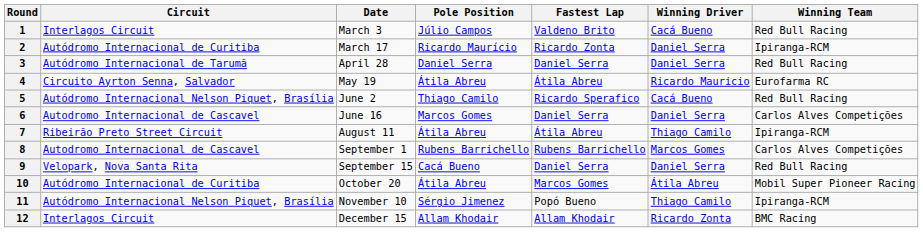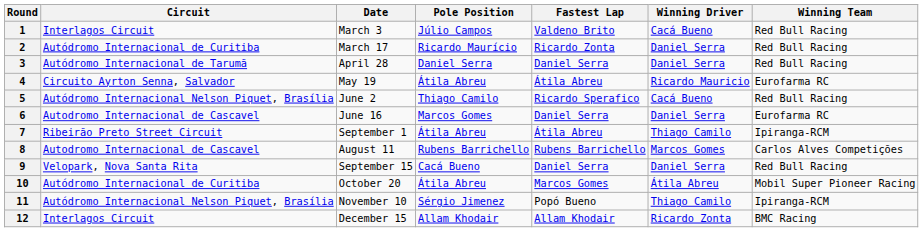 <table class="wikitable" style="font-size: 85%;">
 <tr>
 <th>Round</th>
 <th>Circuit</th>
 <th>Date</th>
 <th>Pole Position</th>
 <th>Fastest Lap</th>
 <th>Winning Driver</th>
 <th>Winning Team</th>
 </tr>
 <tr>
 <th>1</th>
 <td><a href='#'>Interlagos Circuit</a></td>
 <td>March 3</td>
 <td><a href='#'>Júlio Campos</a></td>
 <td><a href='#'>Valdeno Brito</a></td>
 <td><a href='#'>Cacá Bueno</a></td>
 <td>Red Bull Racing</td>
 </tr>
 <tr>
 <th>2</th>
 <td><a href='#'>Autódromo Internacional de Curitiba</a></td>
 <td>March 17</td>
 <td><a href='#'>Ricardo Maurício</a></td>
 <td><a href='#'>Ricardo Zonta</a></td>
 <td><a href='#'>Daniel Serra</a></td>
-<td>Ipiranga-RCM</td>
+<td>Red Bull Racing</td>
 </tr>
 <tr>
 <th>3</th>
 <td><a href='#'>Autódromo Internacional de Tarumã</a></td>
 <td>April 28</td>
 <td><a href='#'>Daniel Serra</a></td>
 <td><a href='#'>Daniel Serra</a></td>
 <td><a href='#'>Daniel Serra</a></td>
 <td>Red Bull Racing</td>
 </tr>
 <tr>
 <th>4</th>
 <td><a href='#'>Circuito Ayrton Senna</a>, <a href='#'>Salvador</a></td>
 <td>May 19</td>
 <td><a href='#'>Átila Abreu</a></td>
 <td><a href='#'>Átila Abreu</a></td>
 <td><a href='#'>Ricardo Mauricio</a></td>
 <td>Eurofarma RC</td>
 </tr>
 <tr>
 <th>5</th>
 <td><a href='#'>Autódromo Internacional Nelson Piquet</a>, <a href='#'>Brasília</a></td>
 <td>June 2</td>
 <td><a href='#'>Thiago Camilo</a></td>
 <td><a href='#'>Ricardo Sperafico</a></td>
 <td><a href='#'>Cacá Bueno</a></td>
 <td>Red Bull Racing</td>
 </tr>
 <tr>
 <th>6</th>
 <td><a href='#'>Autodromo Internacional de Cascavel</a></td>
 <td>June 16</td>
 <td><a href='#'>Marcos Gomes</a></td>
 <td><a href='#'>Daniel Serra</a></td>
 <td><a href='#'>Daniel Serra</a></td>
-<td>Carlos Alves Competições</td>
+<td>Eurofarma RC</td>
 </tr>
 <tr>
 <th>7</th>
 <td><a href='#'>Ribeirão Preto Street Circuit</a></td>
-<td>August 11</td>
+<td>September 1</td>
 <td><a href='#'>Átila Abreu</a></td>
 <td><a href='#'>Átila Abreu</a></td>
 <td><a href='#'>Thiago Camilo</a></td>
 <td>Ipiranga-RCM</td>
 </tr>
 <tr>
 <th>8</th>
 <td><a href='#'>Autodromo Internacional de Cascavel</a></td>
-<td>September 1</td>
+<td>August 11</td>
 <td><a href='#'>Rubens Barrichello</a></td>
 <td><a href='#'>Rubens Barrichello</a></td>
 <td><a href='#'>Marcos Gomes</a></td>
 <td>Carlos Alves Competições</td>
 </tr>
 <tr>
 <th>9</th>
 <td><a href='#'>Velopark</a>, <a href='#'>Nova Santa Rita</a></td>
 <td>September 15</td>
 <td><a href='#'>Cacá Bueno</a></td>
 <td><a href='#'>Daniel Serra</a></td>
 <td><a href='#'>Daniel Serra</a></td>
 <td>Red Bull Racing</td>
 </tr>
 <tr>
 <th>10</th>
 <td><a href='#'>Autódromo Internacional de Curitiba</a></td>
 <td>October 20</td>
 <td><a href='#'>Átila Abreu</a></td>
 <td><a href='#'>Marcos Gomes</a></td>
 <td><a href='#'>Átila Abreu</a></td>
 <td>Mobil Super Pioneer Racing</td>
 </tr>
 <tr>
 <th>11</th>
 <td><a href='#'>Autódromo Internacional Nelson Piquet</a>, <a href='#'>Brasília</a></td>
 <td>November 10</td>
 <td><a href='#'>Sérgio Jimenez</a></td>
 <td>Popó Bueno</td>
 <td><a href='#'>Thiago Camilo</a></td>
 <td>Ipiranga-RCM</td>
 </tr>
 <tr>
 <th>12</th>
 <td><a href='#'>Interlagos Circuit</a></td>
 <td>December 15</td>
 <td><a href='#'>Allam Khodair</a></td>
 <td><a href='#'>Allam Khodair</a></td>
 <td><a href='#'>Ricardo Zonta</a></td>
 <td>BMC Racing</td>
 </tr>
 </table>
